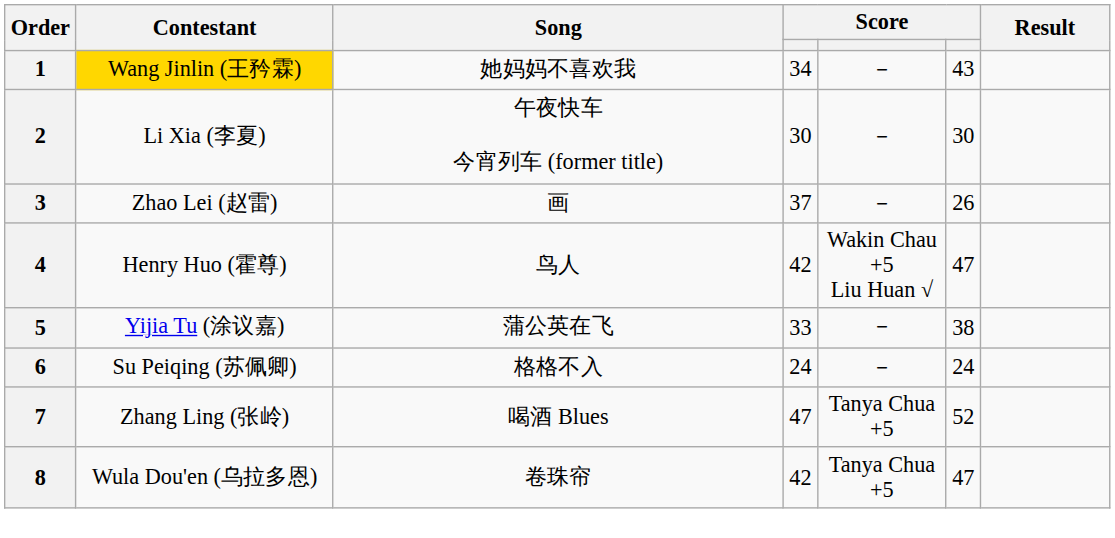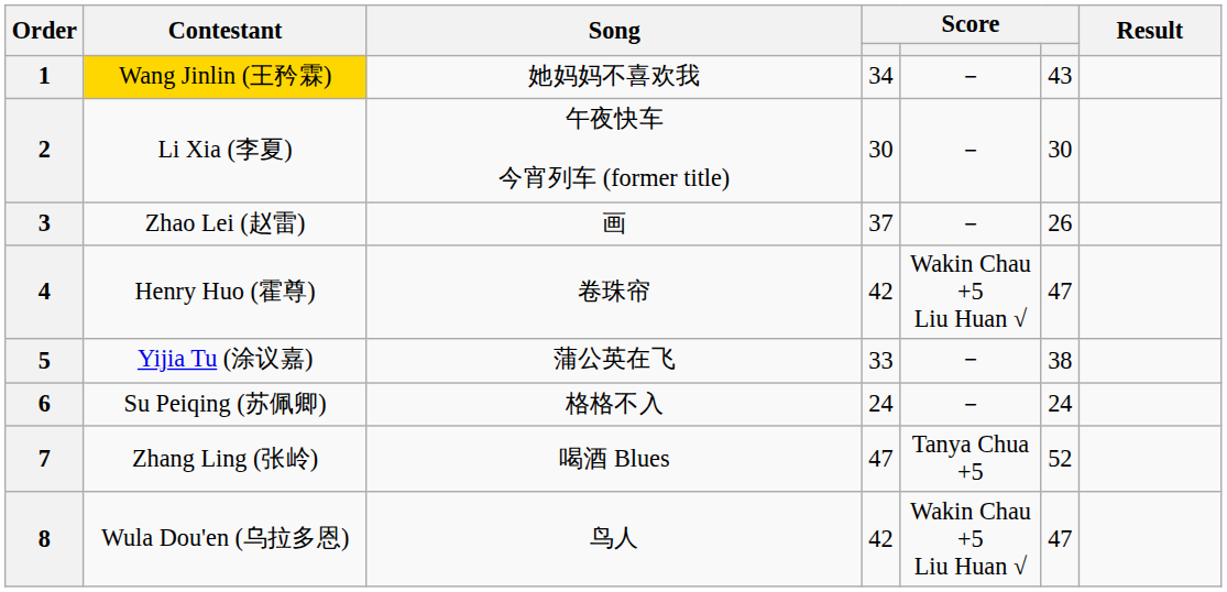 <table class="wikitable" style="width:90%; text-align:center;">
 <tr>
 <th rowspan="2" width="1%"><strong>Order</strong></th>
 <th rowspan="2" width="20%"><strong>Contestant</strong></th>
 <th rowspan="2" width="35%"><strong>Song</strong></th>
 <th colspan="3" width="20%"><strong>Score</strong></th>
 <th rowspan="2" width="10%"><strong>Result</strong></th>
 </tr>
 <tr>
 <th width="1%"></th>
 <th width="10%"></th>
 <th width="1%"></th>
 </tr>
 <tr>
 <th>1</th>
 <td style="background: gold;">Wang Jinlin (王矜霖)</td>
 <td>她妈妈不喜欢我<br></td>
 <td>34</td>
 <td>－</td>
 <td>43</td>
 <td></td>
 </tr>
 <tr>
 <th>2</th>
 <td>Li Xia (李夏)</td>
 <td>午夜快车<br><br>今宵列车 (former title)<br></td>
 <td>30</td>
 <td>－</td>
 <td>30</td>
 <td></td>
 </tr>
 <tr>
 <th>3</th>
 <td>Zhao Lei (赵雷)</td>
 <td>画<br></td>
 <td>37</td>
 <td>－</td>
 <td>26</td>
 <td></td>
 </tr>
 <tr>
 <th>4</th>
 <td>Henry Huo (霍尊)</td>
-<td>鸟人<br></td>
+<td>卷珠帘<br></td>
 <td>42</td>
 <td>Wakin Chau +5<br>Liu Huan √</td>
 <td>47</td>
 <td></td>
 </tr>
 <tr>
 <th>5</th>
 <td><a href='#'>Yijia Tu</a> (涂议嘉)</td>
 <td>蒲公英在飞<br></td>
 <td>33</td>
 <td>－</td>
 <td>38</td>
 <td></td>
 </tr>
 <tr>
 <th>6</th>
 <td>Su Peiqing (苏佩卿)</td>
 <td>格格不入<br></td>
 <td>24</td>
 <td>－</td>
 <td>24</td>
 <td></td>
 </tr>
 <tr>
 <th>7</th>
 <td>Zhang Ling (张岭)</td>
 <td>喝酒 Blues<br></td>
 <td>47</td>
 <td>Tanya Chua +5</td>
 <td>52</td>
 <td></td>
 </tr>
 <tr>
 <th>8</th>
 <td>Wula Dou'en (乌拉多恩)</td>
-<td>卷珠帘<br></td>
+<td>鸟人<br></td>
 <td>42</td>
-<td>Tanya Chua +5</td>
+<td>Wakin Chau +5<br>Liu Huan √</td>
 <td>47</td>
 <td></td>
 </tr>
 </table>
